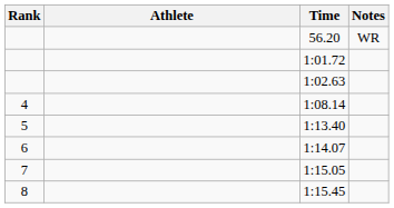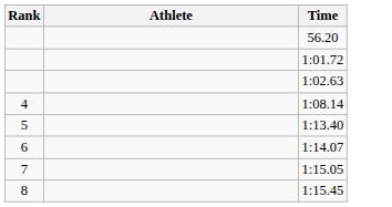 <table class="wikitable" style="text-align:center">
 <tr>
 <th>Rank</th>
 <th Style="width:18em">Athlete</th>
 <th>Time</th>
-<th>Notes</th>
 </tr>
 <tr>
 <td></td>
 <td style="text-align:left"></td>
 <td>56.20</td>
-<td>WR</td>
 </tr>
 <tr>
 <td></td>
 <td style="text-align:left"></td>
 <td>1:01.72</td>
-<td></td>
 </tr>
 <tr>
 <td></td>
 <td style="text-align:left"></td>
 <td>1:02.63</td>
-<td></td>
 </tr>
 <tr>
 <td>4</td>
 <td style="text-align:left"></td>
 <td>1:08.14</td>
-<td></td>
 </tr>
 <tr>
 <td>5</td>
 <td style="text-align:left"></td>
 <td>1:13.40</td>
-<td></td>
 </tr>
 <tr>
 <td>6</td>
 <td style="text-align:left"></td>
 <td>1:14.07</td>
-<td></td>
 </tr>
 <tr>
 <td>7</td>
 <td style="text-align:left"></td>
 <td>1:15.05</td>
-<td></td>
 </tr>
 <tr>
 <td>8</td>
 <td style="text-align:left"></td>
 <td>1:15.45</td>
-<td></td>
 </tr>
 </table>
